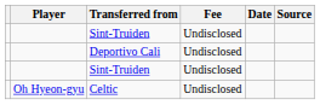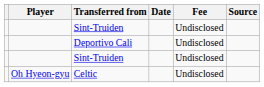 <table class="wikitable plainrowheaders sortable">
 <tr>
 <th></th>
 <th scope="col">Player</th>
 <th>Transferred from</th>
+<th scope="col">Date</th>
 <th style="width: 80px;">Fee</th>
-<th scope="col">Date</th>
 <th scope="col">Source</th>
 </tr>
 <tr>
 <td align="center"></td>
 <td> </td>
 <td> <a href='#'>Sint-Truiden</a></td>
+<td></td>
 <td>Undisclosed</td>
-<td></td>
 <td></td>
 </tr>
 <tr>
 <td align="center"></td>
 <td> </td>
 <td> <a href='#'>Deportivo Cali</a></td>
+<td></td>
 <td>Undisclosed</td>
-<td></td>
 <td></td>
 </tr>
 <tr>
 <td align="center"></td>
 <td> </td>
 <td> <a href='#'>Sint-Truiden</a></td>
+<td></td>
 <td>Undisclosed</td>
-<td></td>
 <td></td>
 </tr>
 <tr>
 <td align="center"></td>
 <td> <a href='#'>Oh Hyeon-gyu</a></td>
 <td> <a href='#'>Celtic</a></td>
+<td></td>
 <td>Undisclosed</td>
-<td></td>
 <td></td>
 </tr>
 </table>
